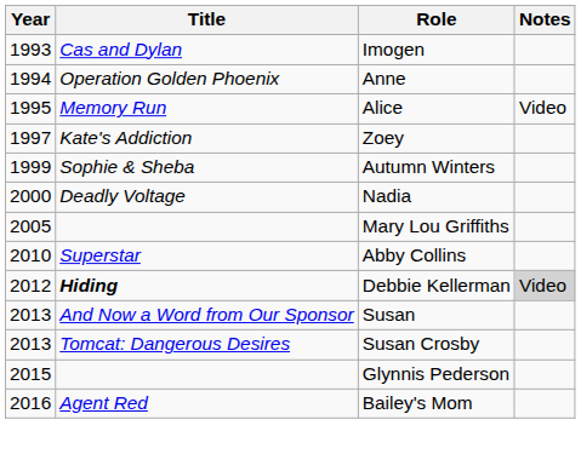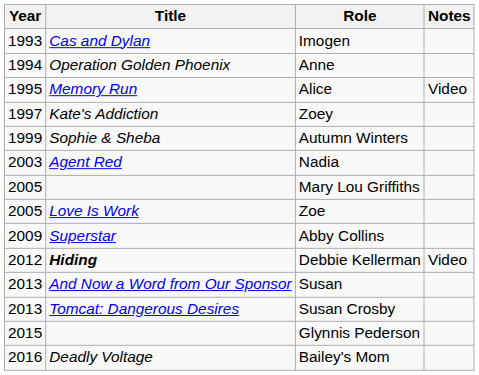 <table class="wikitable sortable">
 <tr>
 <th>Year</th>
 <th>Title</th>
 <th>Role</th>
 <th class="unsortable">Notes</th>
 </tr>
 <tr>
 <td>1993</td>
 <td><em><a href='#'>Cas and Dylan</a></em></td>
 <td>Imogen</td>
 <td></td>
 </tr>
 <tr>
 <td>1994</td>
 <td><em>Operation Golden Phoenix</em></td>
 <td>Anne</td>
 <td></td>
 </tr>
 <tr>
 <td>1995</td>
 <td><em><a href='#'>Memory Run</a></em></td>
 <td>Alice</td>
 <td>Video</td>
 </tr>
 <tr>
 <td>1997</td>
 <td><em>Kate's Addiction</em></td>
 <td>Zoey</td>
 <td></td>
 </tr>
 <tr>
 <td>1999</td>
 <td><em>Sophie & Sheba</em></td>
 <td>Autumn Winters</td>
 <td></td>
 </tr>
 <tr>
-<td>2000</td>
-<td><em>Deadly Voltage</em></td>
+<td>2003</td>
+<td><em><a href='#'>Agent Red</a></em></td>
 <td>Nadia</td>
 <td></td>
 </tr>
 <tr>
 <td>2005</td>
 <td><em></em></td>
 <td>Mary Lou Griffiths</td>
 <td></td>
 </tr>
 <tr>
-<td>2010</td>
+<td>2005</td>
+<td><em><a href='#'>Love Is Work</a></em></td>
+<td>Zoe</td>
+<td></td>
+</tr>
+<tr>
+<td>2009</td>
 <td><em><a href='#'>Superstar</a></em></td>
 <td>Abby Collins</td>
 <td></td>
 </tr>
 <tr>
 <td>2012</td>
 <td><strong><em>Hiding</em></strong></td>
 <td>Debbie Kellerman</td>
-<td style="background: lightgrey;">Video</td>
+<td>Video</td>
 </tr>
 <tr>
 <td>2013</td>
 <td><em><a href='#'>And Now a Word from Our Sponsor</a></em></td>
 <td>Susan</td>
 <td></td>
 </tr>
 <tr>
 <td>2013</td>
 <td><em><a href='#'>Tomcat: Dangerous Desires</a></em></td>
 <td>Susan Crosby</td>
 <td></td>
 </tr>
 <tr>
 <td>2015</td>
 <td><em></em></td>
 <td>Glynnis Pederson</td>
 <td></td>
 </tr>
 <tr>
 <td>2016</td>
-<td><em><a href='#'>Agent Red</a></em></td>
+<td><em>Deadly Voltage</em></td>
 <td>Bailey's Mom</td>
 <td></td>
 </tr>
 </table>
